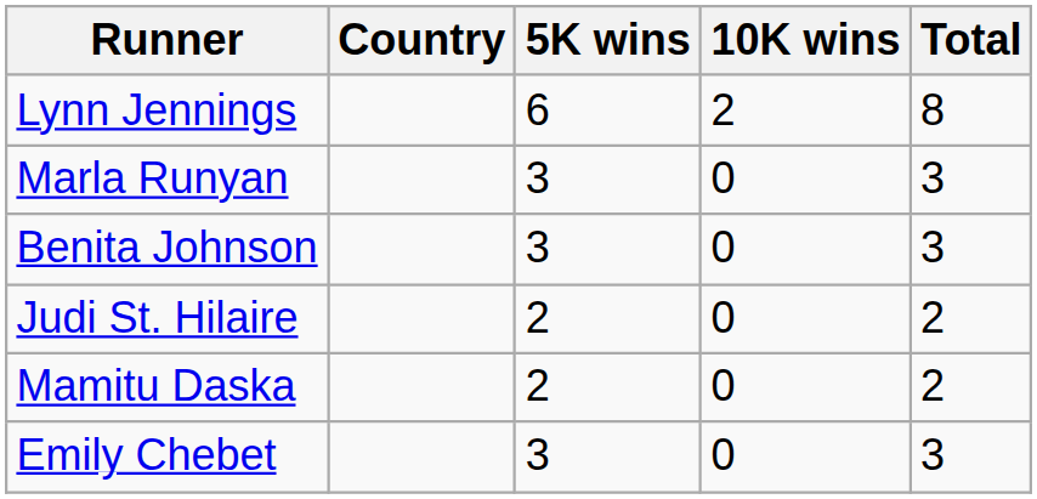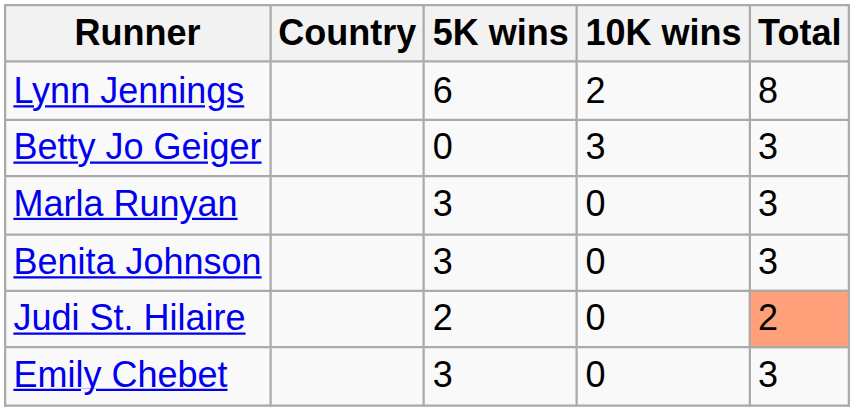 <table class="wikitable sortable">
 <tr>
 <th>Runner</th>
 <th>Country</th>
 <th>5K wins</th>
 <th>10K wins</th>
 <th>Total</th>
 </tr>
 <tr>
 <td><a href='#'>Lynn Jennings</a></td>
 <td></td>
 <td>6</td>
 <td>2</td>
 <td>8</td>
+</tr>
+<tr>
+<td><a href='#'>Betty Jo Geiger</a></td>
+<td></td>
+<td>0</td>
+<td>3</td>
+<td>3</td>
 </tr>
 <tr>
 <td><a href='#'>Marla Runyan</a></td>
 <td></td>
 <td>3</td>
 <td>0</td>
 <td>3</td>
 </tr>
 <tr>
 <td><a href='#'>Benita Johnson</a></td>
 <td></td>
 <td>3</td>
 <td>0</td>
 <td>3</td>
 </tr>
 <tr>
 <td><a href='#'>Judi St. Hilaire</a></td>
 <td></td>
 <td>2</td>
 <td>0</td>
-<td>2</td>
-</tr>
-<tr>
-<td><a href='#'>Mamitu Daska</a></td>
-<td></td>
-<td>2</td>
-<td>0</td>
-<td>2</td>
+<td style="background: lightsalmon;">2</td>
 </tr>
 <tr>
 <td><a href='#'>Emily Chebet</a></td>
 <td></td>
 <td>3</td>
 <td>0</td>
 <td>3</td>
 </tr>
 </table>
